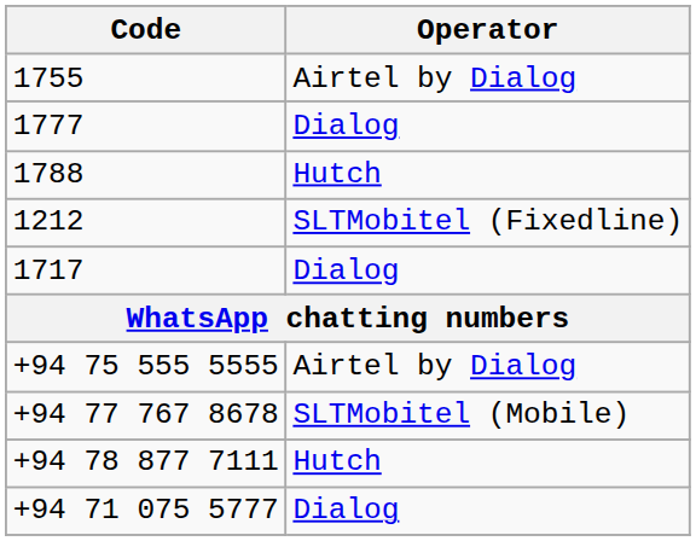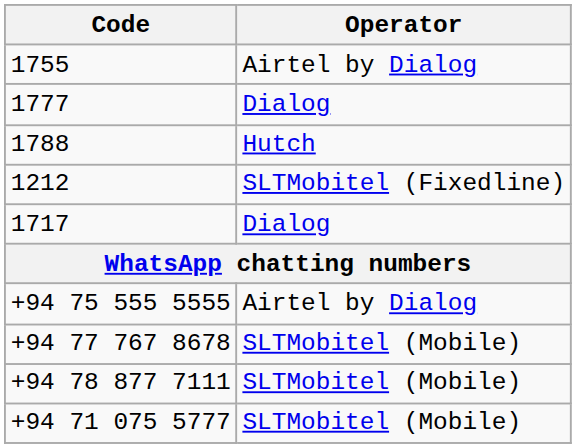 <table class="wikitable sortable">
 <tr>
 <th align="center" valign="bottom">Code</th>
 <th align="center" valign="bottom">Operator</th>
 </tr>
 <tr>
 <td>1755</td>
 <td>Airtel by <a href='#'>Dialog</a></td>
 </tr>
 <tr>
 <td>1777</td>
 <td><a href='#'>Dialog</a></td>
 </tr>
 <tr>
 <td>1788</td>
 <td><a href='#'>Hutch</a></td>
 </tr>
 <tr>
 <td>1212</td>
 <td><a href='#'>SLTMobitel</a> (Fixedline)</td>
 </tr>
 <tr>
 <td>1717</td>
 <td><a href='#'>Dialog</a></td>
 </tr>
 <tr>
 <th colspan=3><a href='#'>WhatsApp</a> chatting numbers</th>
 </tr>
 <tr>
 <td>+94 75 555 5555</td>
 <td>Airtel by <a href='#'>Dialog</a></td>
 </tr>
 <tr>
 <td>+94 77 767 8678</td>
 <td><a href='#'>SLTMobitel</a> (Mobile)</td>
 </tr>
 <tr>
 <td>+94 78 877 7111</td>
-<td><a href='#'>Hutch</a></td>
+<td><a href='#'>SLTMobitel</a> (Mobile)</td>
 </tr>
 <tr>
 <td>+94 71 075 5777</td>
-<td><a href='#'>Dialog</a></td>
+<td><a href='#'>SLTMobitel</a> (Mobile)</td>
 </tr>
 </table>
